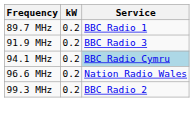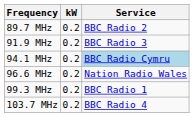 <table class="wikitable sortable">
 <tr>
 <th>Frequency</th>
 <th>kW</th>
 <th>Service</th>
 </tr>
 <tr>
 <td>89.7 MHz</td>
 <td>0.2</td>
-<td><a href='#'>BBC Radio 1</a></td>
+<td><a href='#'>BBC Radio 2</a></td>
 </tr>
 <tr>
 <td>91.9 MHz</td>
 <td>0.2</td>
 <td><a href='#'>BBC Radio 3</a></td>
 </tr>
 <tr>
 <td>94.1 MHz</td>
 <td>0.2</td>
 <td style="background: lightblue;"><a href='#'>BBC Radio Cymru</a></td>
 </tr>
 <tr>
 <td>96.6 MHz</td>
 <td>0.2</td>
 <td><a href='#'>Nation Radio Wales</a></td>
 </tr>
 <tr>
 <td>99.3 MHz</td>
 <td>0.2</td>
-<td><a href='#'>BBC Radio 2</a></td>
+<td><a href='#'>BBC Radio 1</a></td>
+</tr>
+<tr>
+<td>103.7 MHz</td>
+<td>0.2</td>
+<td><a href='#'>BBC Radio 4</a></td>
 </tr>
 </table>
